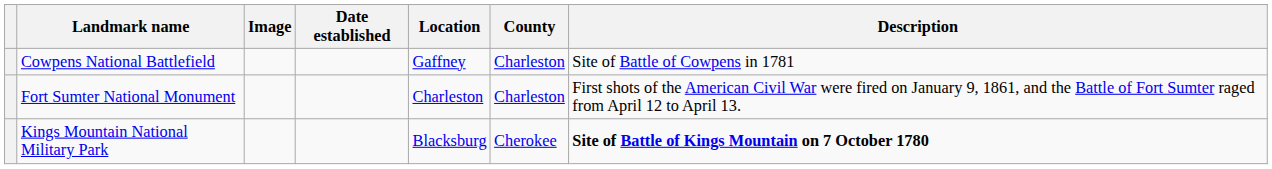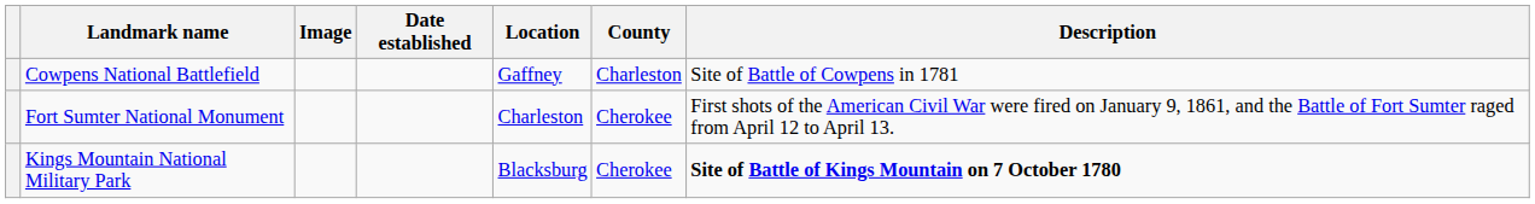 <table class="wikitable sortable" style="width:98%">
 <tr>
 <th scope="col" style="width:1%;"></th>
 <th scope="col">Landmark name</th>
 <th scope="col" class="unsortable">Image</th>
 <th scope="col" date>Date established</th>
 <th scope="col">Location</th>
 <th scope="col">County</th>
 <th scope="col" class="unsortable">Description</th>
 </tr>
 <tr>
 <th></th>
 <td><a href='#'>Cowpens National Battlefield</a></td>
 <td></td>
 <td></td>
 <td><a href='#'>Gaffney</a></td>
 <td><a href='#'>Charleston</a></td>
 <td>Site of <a href='#'>Battle of Cowpens</a> in 1781</td>
 </tr>
 <tr>
 <th></th>
 <td><a href='#'>Fort Sumter National Monument</a></td>
 <td></td>
 <td></td>
 <td><a href='#'>Charleston</a></td>
-<td><a href='#'>Charleston</a></td>
+<td><a href='#'>Cherokee</a></td>
 <td>First shots of the <a href='#'>American Civil War</a> were fired on January 9, 1861, and the <a href='#'>Battle of Fort Sumter</a> raged from April 12 to April 13.</td>
 </tr>
 <tr>
 <th></th>
 <td><a href='#'>Kings Mountain National Military Park</a></td>
 <td></td>
 <td></td>
 <td><a href='#'>Blacksburg</a></td>
 <td><a href='#'>Cherokee</a></td>
 <td><strong>Site of <a href='#'>Battle of Kings Mountain</a> on 7 October 1780</strong></td>
 </tr>
 </table>
